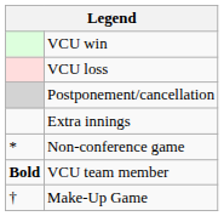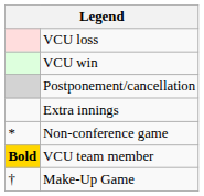 <table class="wikitable" style="font-size:90%">
 <tr>
 <th colspan="2">Legend</th>
 </tr>
 <tr>
+<td bgcolor="#ffdddd"> </td>
+<td>VCU loss</td>
+</tr>
+<tr>
 <td bgcolor="#ddffdd"> </td>
 <td>VCU win</td>
-</tr>
-<tr>
-<td bgcolor="#ffdddd"> </td>
-<td>VCU loss</td>
 </tr>
 <tr>
 <td bgcolor="#d3d3d3"> </td>
 <td>Postponement/cancellation</td>
 </tr>
 <tr>
 <td></td>
 <td>Extra innings</td>
 </tr>
 <tr>
 <td>*</td>
 <td>Non-conference game</td>
 </tr>
 <tr>
-<td><strong>Bold</strong></td>
+<td style="background: gold;"><strong>Bold</strong></td>
 <td>VCU team member</td>
 </tr>
 <tr>
 <td>†</td>
 <td>Make-Up Game</td>
 </tr>
 </table>
